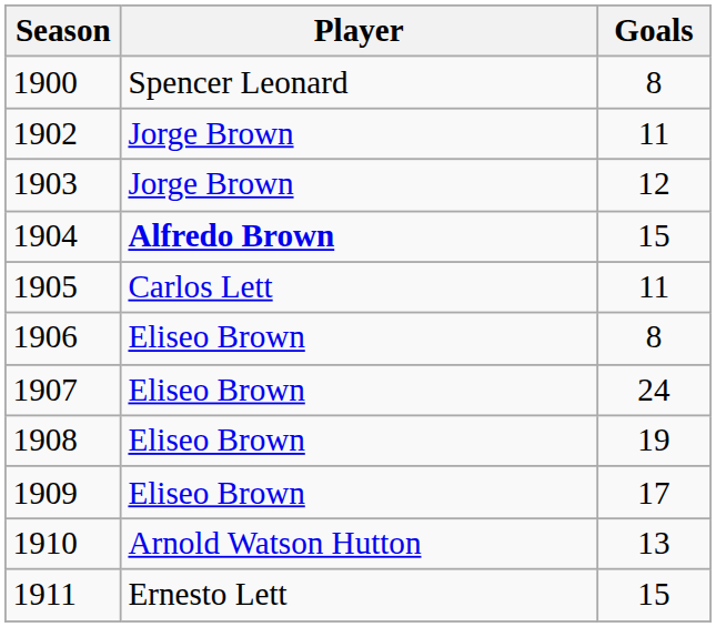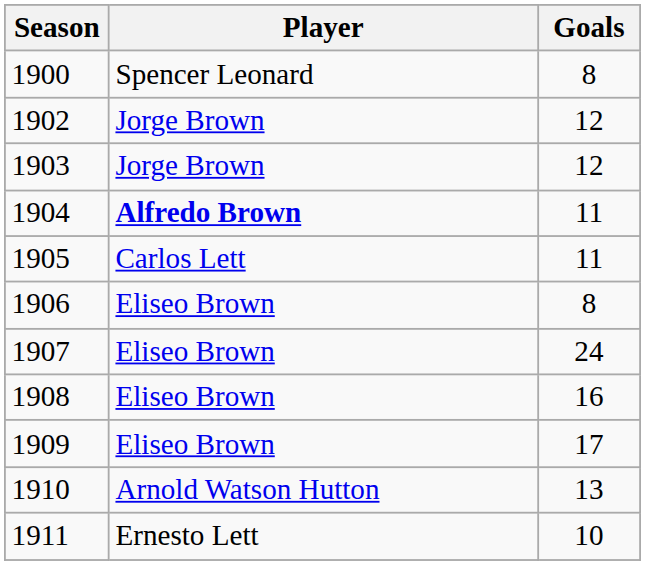 <table class="wikitable sortable" width="350px">
 <tr>
 <th width=50px>Season</th>
 <th width=250px>Player</th>
 <th width=50px>Goals</th>
 </tr>
 <tr>
 <td>1900</td>
 <td>Spencer Leonard</td>
 <td align="center">8</td>
 </tr>
 <tr>
 <td>1902</td>
 <td> <a href='#'>Jorge Brown</a></td>
-<td align="center">11</td>
+<td align="center">12</td>
 </tr>
 <tr>
 <td>1903</td>
 <td> <a href='#'>Jorge Brown</a></td>
 <td align="center">12</td>
 </tr>
 <tr>
 <td>1904</td>
 <td><strong> <a href='#'>Alfredo Brown</a></strong></td>
-<td align="center">15</td>
+<td align="center">11</td>
 </tr>
 <tr>
 <td>1905</td>
 <td> <a href='#'>Carlos Lett</a></td>
 <td align="center">11</td>
 </tr>
 <tr>
 <td>1906</td>
 <td> <a href='#'>Eliseo Brown</a></td>
 <td align="center">8</td>
 </tr>
 <tr>
 <td>1907</td>
 <td> <a href='#'>Eliseo Brown</a></td>
 <td align="center">24</td>
 </tr>
 <tr>
 <td>1908</td>
 <td> <a href='#'>Eliseo Brown</a></td>
-<td align="center">19</td>
+<td align="center">16</td>
 </tr>
 <tr>
 <td>1909</td>
 <td> <a href='#'>Eliseo Brown</a></td>
 <td align="center">17</td>
 </tr>
 <tr>
 <td>1910</td>
 <td> <a href='#'>Arnold Watson Hutton</a></td>
 <td align="center">13</td>
 </tr>
 <tr>
 <td>1911</td>
 <td> Ernesto Lett</td>
-<td align="center">15</td>
+<td align="center">10</td>
 </tr>
 </table>
